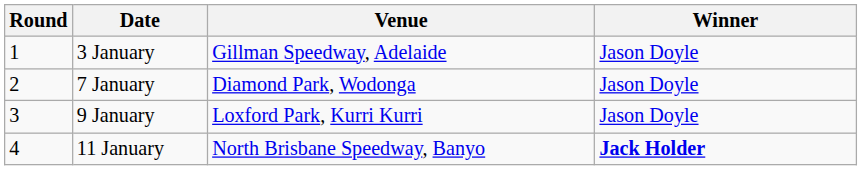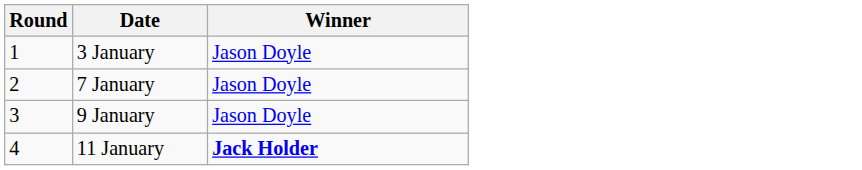 <table class="wikitable" style="font-size: 100%">
 <tr>
 <th width=30>Round</th>
 <th width=100>Date</th>
-<th width=300>Venue</th>
 <th width=200>Winner</th>
 </tr>
 <tr>
 <td>1</td>
 <td>3 January</td>
-<td><a href='#'>Gillman Speedway</a>, <a href='#'>Adelaide</a></td>
 <td><a href='#'>Jason Doyle</a></td>
 </tr>
 <tr>
 <td>2</td>
 <td>7 January</td>
-<td><a href='#'>Diamond Park</a>, <a href='#'>Wodonga</a></td>
 <td><a href='#'>Jason Doyle</a></td>
 </tr>
 <tr>
 <td>3</td>
 <td>9 January</td>
-<td><a href='#'>Loxford Park</a>, <a href='#'>Kurri Kurri</a></td>
 <td><a href='#'>Jason Doyle</a></td>
 </tr>
 <tr>
 <td>4</td>
 <td>11 January</td>
-<td><a href='#'>North Brisbane Speedway</a>, <a href='#'>Banyo</a></td>
 <td><strong><a href='#'>Jack Holder</a></strong></td>
 </tr>
 </table>
